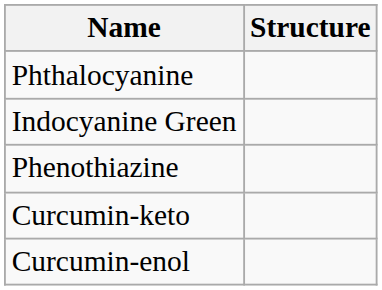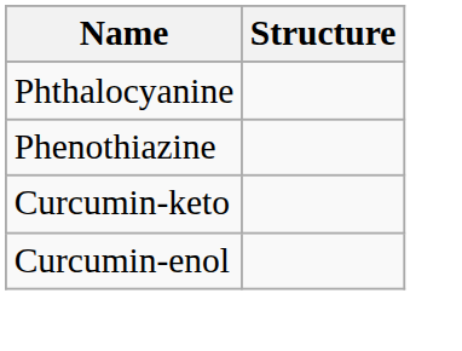 <table class="wikitable">
 <tr>
 <th>Name</th>
 <th>Structure</th>
 </tr>
 <tr>
 <td>Phthalocyanine</td>
-<td></td>
-</tr>
-<tr>
-<td>Indocyanine Green</td>
 <td></td>
 </tr>
 <tr>
 <td>Phenothiazine</td>
 <td></td>
 </tr>
 <tr>
 <td>Curcumin-keto</td>
 <td></td>
 </tr>
 <tr>
 <td>Curcumin-enol</td>
 <td></td>
 </tr>
 </table>
